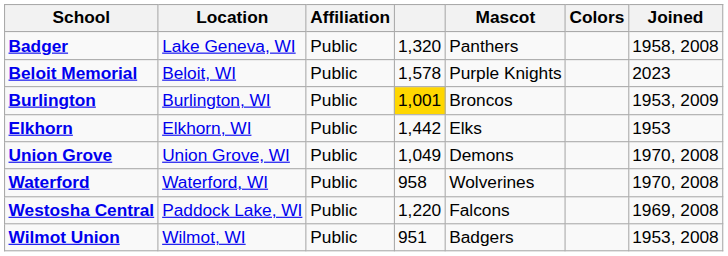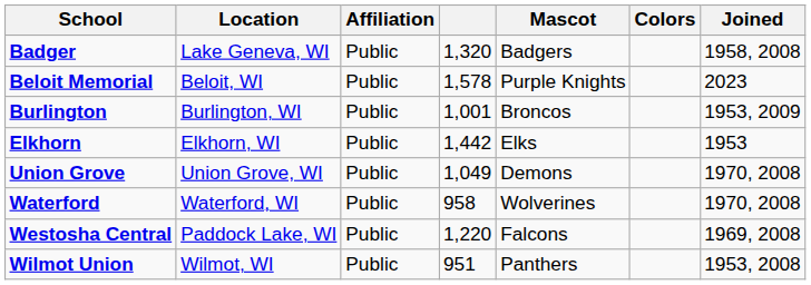 <table class="wikitable sortable">
 <tr>
 <th>School</th>
 <th>Location</th>
 <th>Affiliation</th>
 <th></th>
 <th>Mascot</th>
 <th>Colors</th>
 <th>Joined</th>
 </tr>
 <tr>
 <td><a href='#'><strong>Badger</strong></a></td>
 <td><a href='#'>Lake Geneva, WI</a></td>
 <td>Public</td>
 <td>1,320</td>
-<td>Panthers</td>
+<td>Badgers</td>
 <td> </td>
 <td>1958, 2008</td>
 </tr>
 <tr>
 <td><a href='#'><strong>Beloit Memorial</strong></a></td>
 <td><a href='#'>Beloit, WI</a></td>
 <td>Public</td>
 <td>1,578</td>
 <td>Purple Knights</td>
 <td> </td>
 <td>2023</td>
 </tr>
 <tr>
 <td><a href='#'><strong>Burlington</strong></a></td>
 <td><a href='#'>Burlington, WI</a></td>
 <td>Public</td>
-<td style="background: gold;">1,001</td>
+<td>1,001</td>
 <td>Broncos</td>
 <td> </td>
 <td>1953, 2009</td>
 </tr>
 <tr>
 <td><a href='#'><strong>Elkhorn</strong></a></td>
 <td><a href='#'>Elkhorn, WI</a></td>
 <td>Public</td>
 <td>1,442</td>
 <td>Elks</td>
 <td> </td>
 <td>1953</td>
 </tr>
 <tr>
 <td><a href='#'><strong>Union Grove</strong></a></td>
 <td><a href='#'>Union Grove, WI</a></td>
 <td>Public</td>
 <td>1,049</td>
 <td>Demons</td>
 <td> </td>
 <td>1970, 2008</td>
 </tr>
 <tr>
 <td><a href='#'><strong>Waterford</strong></a></td>
 <td><a href='#'>Waterford, WI</a></td>
 <td>Public</td>
 <td>958</td>
 <td>Wolverines</td>
 <td> </td>
 <td>1970, 2008</td>
 </tr>
 <tr>
 <td><strong><a href='#'>Westosha Central</a></strong></td>
 <td><a href='#'>Paddock Lake, WI</a></td>
 <td>Public</td>
 <td>1,220</td>
 <td>Falcons</td>
 <td> </td>
 <td>1969, 2008</td>
 </tr>
 <tr>
 <td><a href='#'><strong>Wilmot Union</strong></a></td>
 <td><a href='#'>Wilmot, WI</a></td>
 <td>Public</td>
 <td>951</td>
-<td>Badgers</td>
+<td>Panthers</td>
 <td> </td>
 <td>1953, 2008</td>
 </tr>
 </table>
